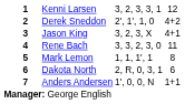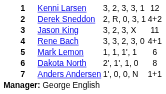 <table style="font-size: 85%" cellspacing="1" cellpadding="1" align=right>
 <tr>
 <td colspan="4"></td>
 </tr>
 <tr>
 <th width=25></th>
 <th width=25></th>
 </tr>
 <tr>
 <td></td>
 <td><strong>1</strong></td>
 <td> <a href='#'>Kenni Larsen</a></td>
 <td>3, 2, 3, 3, 1</td>
 <td align=center>12</td>
 </tr>
 <tr>
 <td></td>
 <td><strong>2</strong></td>
 <td> <a href='#'>Derek Sneddon</a></td>
-<td>2', 1', 1, 0</td>
+<td>2, R, 0, 3, 1</td>
 <td align=center>4+2</td>
 </tr>
 <tr>
 <td></td>
 <td><strong>3</strong></td>
 <td> <a href='#'>Jason King</a></td>
 <td>3, 2, 3, X</td>
-<td align=center>4+1</td>
+<td align=center>11</td>
 </tr>
 <tr>
 <td></td>
 <td><strong>4</strong></td>
 <td> <a href='#'>Rene Bach</a></td>
 <td>3, 3, 2, 3, 0</td>
-<td align=center>11</td>
+<td align=center>4+1</td>
 </tr>
 <tr>
 <td></td>
 <td><strong>5</strong></td>
 <td> <a href='#'>Mark Lemon</a></td>
 <td>1, 1, 1', 1</td>
-<td align=center>8</td>
+<td align=center>6</td>
 </tr>
 <tr>
 <td></td>
 <td><strong>6</strong></td>
 <td> <a href='#'>Dakota North</a></td>
-<td>2, R, 0, 3, 1</td>
-<td align=center>6</td>
+<td>2', 1', 1, 0</td>
+<td align=center>8</td>
 </tr>
 <tr>
 <td></td>
 <td><strong>7</strong></td>
 <td> <a href='#'>Anders Andersen</a></td>
 <td>1', 0, 0, N</td>
 <td align=center>1+1</td>
 </tr>
 <tr>
 <td colspan=3><strong>Manager:</strong> George English</td>
 </tr>
 <tr>
 <td colspan=4></td>
 </tr>
 </table>
